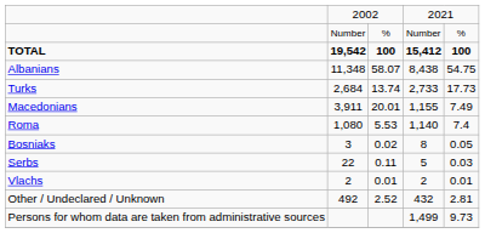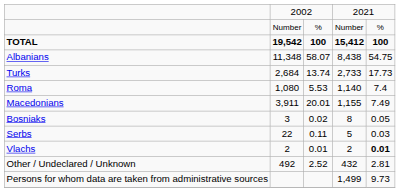 <table class="wikitable">
 <tr>
 <td></td>
 <td colspan="2" align="center">2002</td>
 <td colspan="2" align="center">2021</td>
 </tr>
 <tr>
 <td></td>
 <td align="center"><small>Number</small></td>
 <td align="center"><small>%</small></td>
 <td align="center"><small>Number</small></td>
 <td align="center"><small>%</small></td>
 </tr>
 <tr>
 <td><strong>TOTAL</strong></td>
 <td align="center"><strong>19,542</strong></td>
 <td align="center"><strong>100</strong></td>
 <td align="center"><strong>15,412</strong></td>
 <td align="center"><strong>100</strong></td>
 </tr>
 <tr>
 <td><a href='#'>Albanians</a></td>
 <td align="center">11,348</td>
 <td align="center">58.07</td>
 <td align="center">8,438</td>
 <td align="center">54.75</td>
 </tr>
 <tr>
 <td><a href='#'>Turks</a></td>
 <td align="center">2,684</td>
 <td align="center">13.74</td>
 <td align="center">2,733</td>
 <td align="center">17.73</td>
 </tr>
 <tr>
+<td><a href='#'>Roma</a></td>
+<td align="center">1,080</td>
+<td align="center">5.53</td>
+<td align="center">1,140</td>
+<td align="center">7.4</td>
+</tr>
+<tr>
 <td><a href='#'>Macedonians</a></td>
 <td align="center">3,911</td>
 <td align="center">20.01</td>
 <td align="center">1,155</td>
 <td align="center">7.49</td>
-</tr>
-<tr>
-<td><a href='#'>Roma</a></td>
-<td align="center">1,080</td>
-<td align="center">5.53</td>
-<td align="center">1,140</td>
-<td align="center">7.4</td>
 </tr>
 <tr>
 <td><a href='#'>Bosniaks</a></td>
 <td align="center">3</td>
 <td align="center">0.02</td>
 <td align="center">8</td>
 <td align="center">0.05</td>
 </tr>
 <tr>
 <td><a href='#'>Serbs</a></td>
 <td align="center">22</td>
 <td align="center">0.11</td>
 <td align="center">5</td>
 <td align="center">0.03</td>
 </tr>
 <tr>
 <td><a href='#'>Vlachs</a></td>
 <td align="center">2</td>
 <td align="center">0.01</td>
 <td align="center">2</td>
-<td align="center">0.01</td>
+<td align="center"><strong>0.01</strong></td>
 </tr>
 <tr>
 <td>Other / Undeclared / Unknown</td>
 <td align="center">492</td>
 <td align="center">2.52</td>
 <td align="center">432</td>
 <td align="center">2.81</td>
 </tr>
 <tr>
 <td>Persons for whom data are taken from administrative sources</td>
 <td align="center"></td>
 <td align="center"></td>
 <td align="center">1,499</td>
 <td align="center">9.73</td>
 </tr>
 <tr>
 </tr>
 </table>
